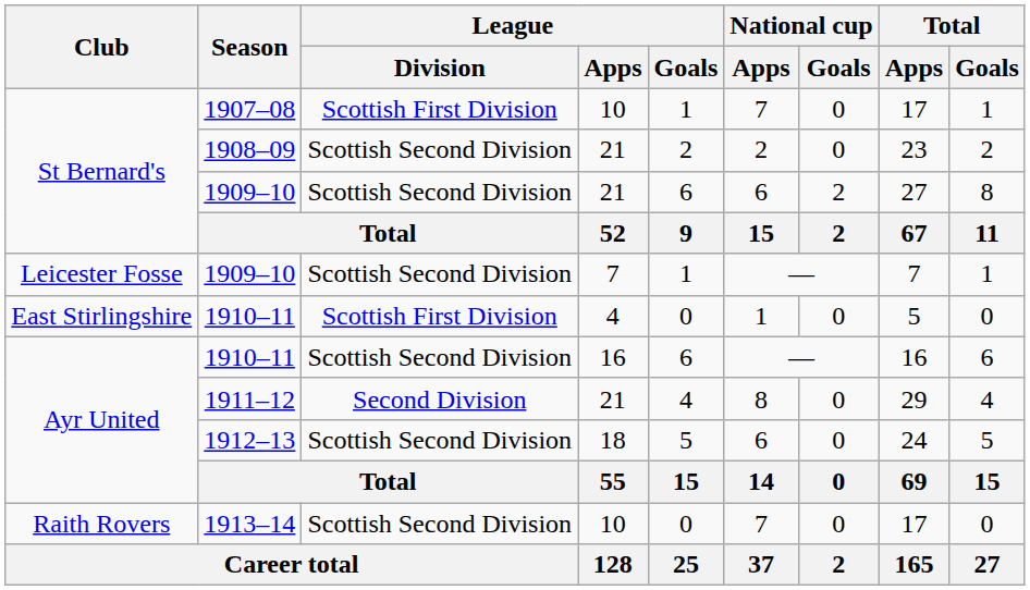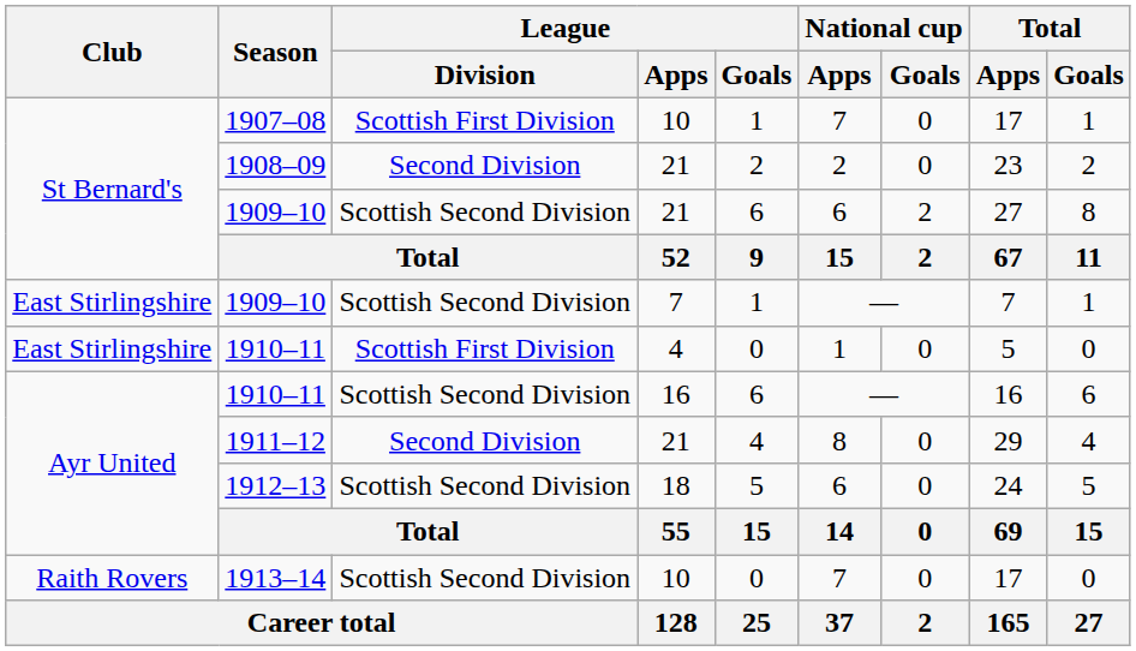 <table class="wikitable" style="text-align: center;">
 <tr>
 <th rowspan="2">Club</th>
 <th rowspan="2">Season</th>
 <th colspan="3">League</th>
 <th colspan="2">National cup</th>
 <th colspan="2">Total</th>
 </tr>
 <tr>
 <th>Division</th>
 <th>Apps</th>
 <th>Goals</th>
 <th>Apps</th>
 <th>Goals</th>
 <th>Apps</th>
 <th>Goals</th>
 </tr>
 <tr>
 <td rowspan="4"><a href='#'>St Bernard's</a></td>
 <td><a href='#'>1907–08</a></td>
 <td><a href='#'>Scottish First Division</a></td>
 <td>10</td>
 <td>1</td>
 <td>7</td>
 <td>0</td>
 <td>17</td>
 <td>1</td>
 </tr>
 <tr>
 <td><a href='#'>1908–09</a></td>
-<td>Scottish Second Division</td>
+<td><a href='#'>Second Division</a></td>
 <td>21</td>
 <td>2</td>
 <td>2</td>
 <td>0</td>
 <td>23</td>
 <td>2</td>
 </tr>
 <tr>
 <td><a href='#'>1909–10</a></td>
 <td>Scottish Second Division</td>
 <td>21</td>
 <td>6</td>
 <td>6</td>
 <td>2</td>
 <td>27</td>
 <td>8</td>
 </tr>
 <tr>
 <th colspan="2">Total</th>
 <th>52</th>
 <th>9</th>
 <th>15</th>
 <th>2</th>
 <th>67</th>
 <th>11</th>
 </tr>
 <tr>
-<td><a href='#'>Leicester Fosse</a></td>
+<td><a href='#'>East Stirlingshire</a></td>
 <td><a href='#'>1909–10</a></td>
 <td>Scottish Second Division</td>
 <td>7</td>
 <td>1</td>
 <td colspan="2">—</td>
 <td>7</td>
 <td>1</td>
 </tr>
 <tr>
 <td><a href='#'>East Stirlingshire</a></td>
 <td><a href='#'>1910–11</a></td>
 <td><a href='#'>Scottish First Division</a></td>
 <td>4</td>
 <td>0</td>
 <td>1</td>
 <td>0</td>
 <td>5</td>
 <td>0</td>
 </tr>
 <tr>
 <td rowspan="4"><a href='#'>Ayr United</a></td>
 <td><a href='#'>1910–11</a></td>
 <td>Scottish Second Division</td>
 <td>16</td>
 <td>6</td>
 <td colspan="2">—</td>
 <td>16</td>
 <td>6</td>
 </tr>
 <tr>
 <td><a href='#'>1911–12</a></td>
 <td><a href='#'>Second Division</a></td>
 <td>21</td>
 <td>4</td>
 <td>8</td>
 <td>0</td>
 <td>29</td>
 <td>4</td>
 </tr>
 <tr>
 <td><a href='#'>1912–13</a></td>
 <td>Scottish Second Division</td>
 <td>18</td>
 <td>5</td>
 <td>6</td>
 <td>0</td>
 <td>24</td>
 <td>5</td>
 </tr>
 <tr>
 <th colspan="2">Total</th>
 <th>55</th>
 <th>15</th>
 <th>14</th>
 <th>0</th>
 <th>69</th>
 <th>15</th>
 </tr>
 <tr>
 <td><a href='#'>Raith Rovers</a></td>
 <td><a href='#'>1913–14</a></td>
 <td>Scottish Second Division</td>
 <td>10</td>
 <td>0</td>
 <td>7</td>
 <td>0</td>
 <td>17</td>
 <td>0</td>
 </tr>
 <tr>
 <th colspan="3">Career total</th>
 <th>128</th>
 <th>25</th>
 <th>37</th>
 <th>2</th>
 <th>165</th>
 <th>27</th>
 </tr>
 </table>
